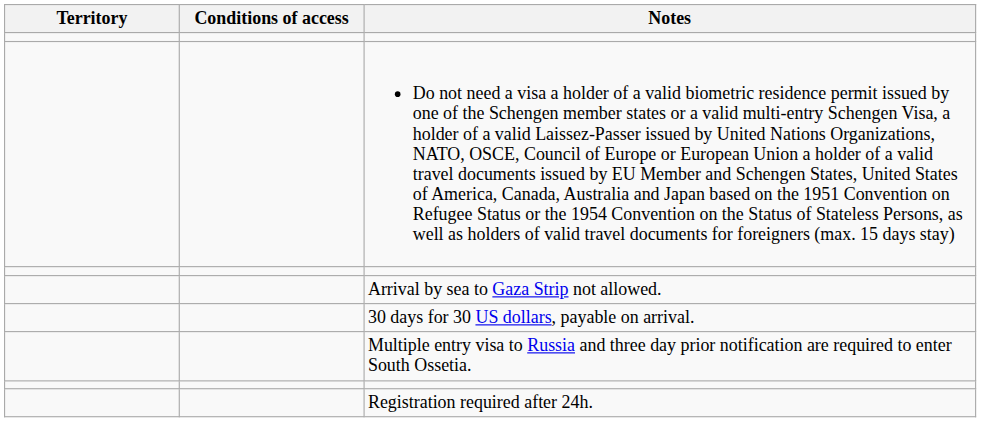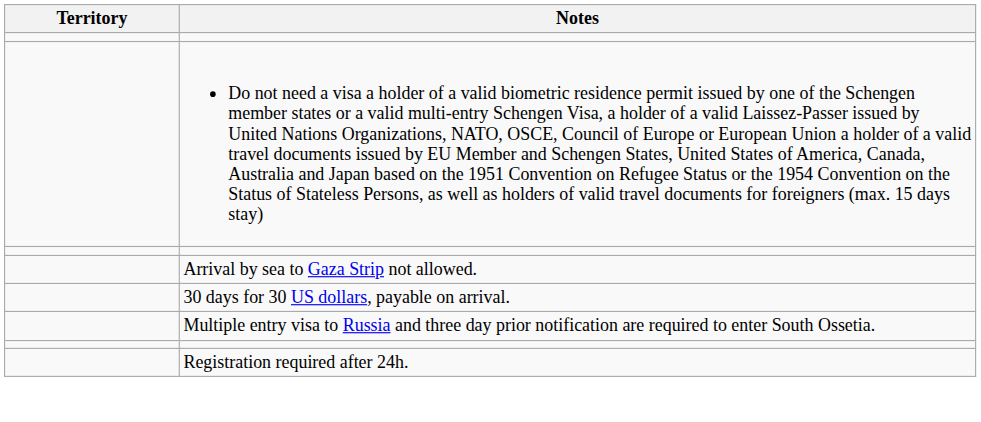 <table class="wikitable" style="text-align: left; table-layout: fixed;">
 <tr>
 <th width="18%">Territory</th>
-<th width="19%">Conditions of access</th>
 <th>Notes</th>
 </tr>
 <tr>
 <td></td>
 <td></td>
-<td></td>
 </tr>
 <tr>
-<td></td>
 <td></td>
 <td><br><ul><li>Do not need a visa a holder of a valid biometric residence permit issued by one of the Schengen member states or a valid multi-entry Schengen Visa, a holder of a valid Laissez-Passer issued by United Nations Organizations, NATO, OSCE, Council of Europe or European Union a holder of a valid travel documents issued by EU Member and Schengen States, United States of America, Canada, Australia and Japan based on the 1951 Convention on Refugee Status or the 1954 Convention on the Status of Stateless Persons, as well as holders of valid travel documents for foreigners (max. 15 days stay)</li></ul></td>
 </tr>
 <tr>
 <td></td>
 <td></td>
-<td></td>
 </tr>
 <tr>
-<td></td>
 <td></td>
 <td>Arrival by sea to <a href='#'>Gaza Strip</a> not allowed.</td>
 </tr>
 <tr>
 <td></td>
-<td></td>
 <td>30 days for 30 <a href='#'>US dollars</a>, payable on arrival.</td>
 </tr>
 <tr>
-<td></td>
 <td></td>
 <td>Multiple entry visa to <a href='#'>Russia</a> and three day prior notification are required to enter South Ossetia.</td>
 </tr>
 <tr>
 <td></td>
 <td></td>
-<td></td>
 </tr>
 <tr>
-<td></td>
 <td></td>
 <td>Registration required after 24h.</td>
 </tr>
 </table>
